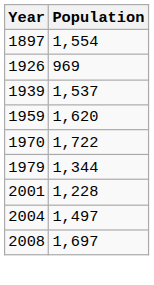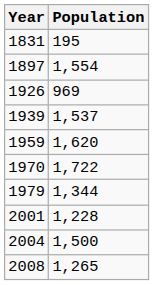 <table class="wikitable">
 <tr>
 <th>Year</th>
 <th>Population</th>
+</tr>
+<tr>
+<td>1831</td>
+<td>195</td>
 </tr>
 <tr>
 <td>1897</td>
 <td>1,554</td>
 </tr>
 <tr>
 <td>1926</td>
 <td>969</td>
 </tr>
 <tr>
 <td>1939</td>
 <td>1,537</td>
 </tr>
 <tr>
 <td>1959</td>
 <td>1,620</td>
 </tr>
 <tr>
 <td>1970</td>
 <td>1,722</td>
 </tr>
 <tr>
 <td>1979</td>
 <td>1,344</td>
 </tr>
 <tr>
 <td>2001</td>
 <td>1,228</td>
 </tr>
 <tr>
 <td>2004</td>
-<td>1,497</td>
+<td>1,500</td>
 </tr>
 <tr>
 <td>2008</td>
-<td>1,697</td>
+<td>1,265</td>
 </tr>
 </table>
